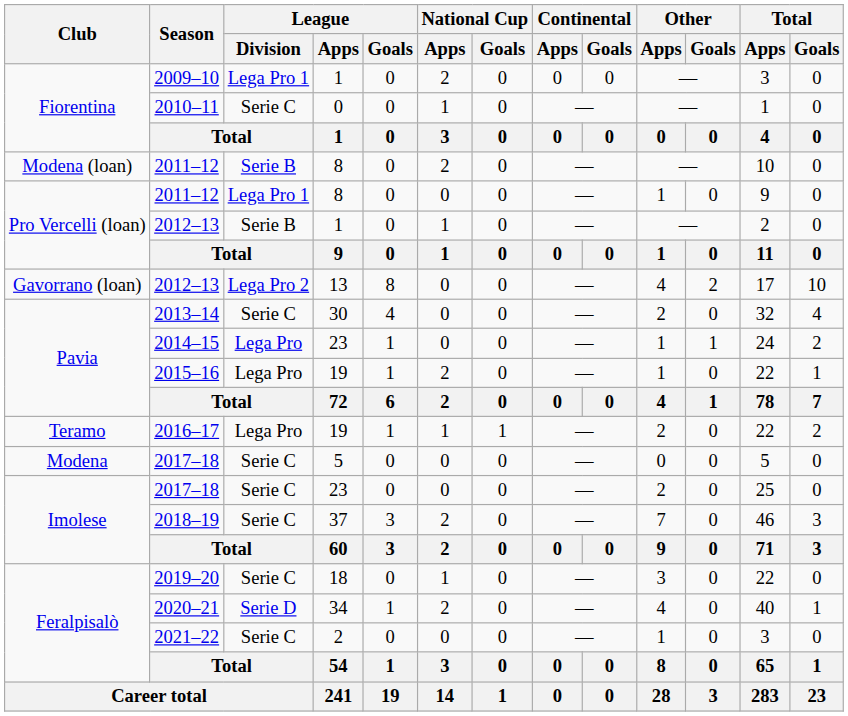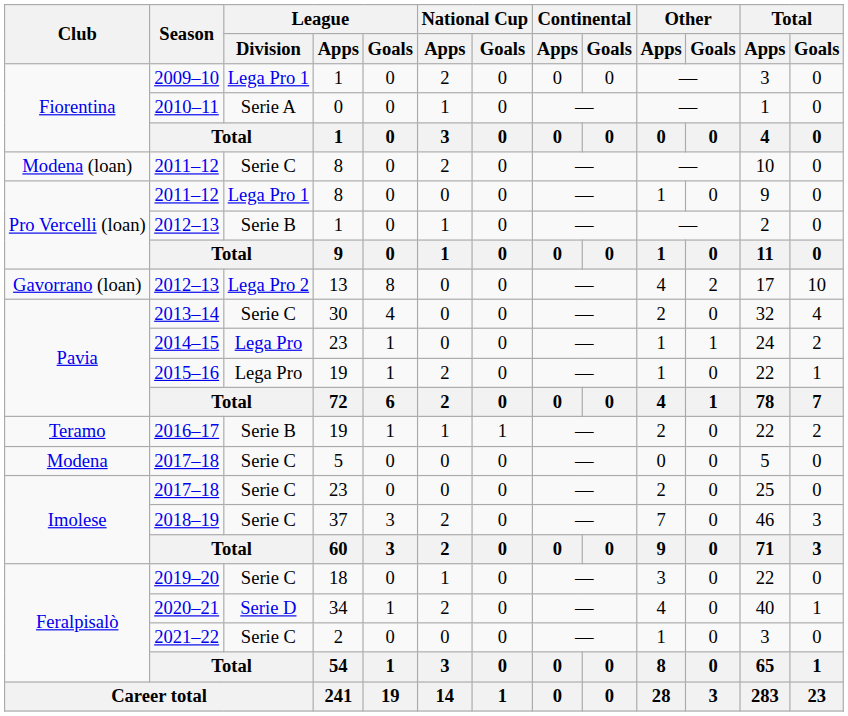 <table class="wikitable" style="text-align:center">
 <tr>
 <th rowspan="2">Club</th>
 <th rowspan="2">Season</th>
 <th colspan="3">League</th>
 <th colspan="2">National Cup</th>
 <th colspan="2">Continental</th>
 <th colspan="2">Other</th>
 <th colspan="2">Total</th>
 </tr>
 <tr>
 <th>Division</th>
 <th>Apps</th>
 <th>Goals</th>
 <th>Apps</th>
 <th>Goals</th>
 <th>Apps</th>
 <th>Goals</th>
 <th>Apps</th>
 <th>Goals</th>
 <th>Apps</th>
 <th>Goals</th>
 </tr>
 <tr>
 <td rowspan="3"><a href='#'>Fiorentina</a></td>
 <td><a href='#'>2009–10</a></td>
 <td><a href='#'>Lega Pro 1</a></td>
 <td>1</td>
 <td>0</td>
 <td>2</td>
 <td>0</td>
 <td>0</td>
 <td>0</td>
 <td colspan="2">—</td>
 <td>3</td>
 <td>0</td>
 </tr>
 <tr>
 <td><a href='#'>2010–11</a></td>
-<td>Serie C</td>
+<td>Serie A</td>
 <td>0</td>
 <td>0</td>
 <td>1</td>
 <td>0</td>
 <td colspan="2">—</td>
 <td colspan="2">—</td>
 <td>1</td>
 <td>0</td>
 </tr>
 <tr>
 <th colspan="2">Total</th>
 <th>1</th>
 <th>0</th>
 <th>3</th>
 <th>0</th>
 <th>0</th>
 <th>0</th>
 <th>0</th>
 <th>0</th>
 <th>4</th>
 <th>0</th>
 </tr>
 <tr>
 <td><a href='#'>Modena</a> (loan)</td>
 <td><a href='#'>2011–12</a></td>
-<td><a href='#'>Serie B</a></td>
+<td>Serie C</td>
 <td>8</td>
 <td>0</td>
 <td>2</td>
 <td>0</td>
 <td colspan="2">—</td>
 <td colspan="2">—</td>
 <td>10</td>
 <td>0</td>
 </tr>
 <tr>
 <td rowspan="3"><a href='#'>Pro Vercelli</a> (loan)</td>
 <td><a href='#'>2011–12</a></td>
 <td><a href='#'>Lega Pro 1</a></td>
 <td>8</td>
 <td>0</td>
 <td>0</td>
 <td>0</td>
 <td colspan="2">—</td>
 <td>1</td>
 <td>0</td>
 <td>9</td>
 <td>0</td>
 </tr>
 <tr>
 <td><a href='#'>2012–13</a></td>
 <td>Serie B</td>
 <td>1</td>
 <td>0</td>
 <td>1</td>
 <td>0</td>
 <td colspan="2">—</td>
 <td colspan="2">—</td>
 <td>2</td>
 <td>0</td>
 </tr>
 <tr>
 <th colspan="2">Total</th>
 <th>9</th>
 <th>0</th>
 <th>1</th>
 <th>0</th>
 <th>0</th>
 <th>0</th>
 <th>1</th>
 <th>0</th>
 <th>11</th>
 <th>0</th>
 </tr>
 <tr>
 <td><a href='#'>Gavorrano</a> (loan)</td>
 <td><a href='#'>2012–13</a></td>
 <td><a href='#'>Lega Pro 2</a></td>
 <td>13</td>
 <td>8</td>
 <td>0</td>
 <td>0</td>
 <td colspan="2">—</td>
 <td>4</td>
 <td>2</td>
 <td>17</td>
 <td>10</td>
 </tr>
 <tr>
 <td rowspan="4"><a href='#'>Pavia</a></td>
 <td><a href='#'>2013–14</a></td>
 <td>Serie C</td>
 <td>30</td>
 <td>4</td>
 <td>0</td>
 <td>0</td>
 <td colspan="2">—</td>
 <td>2</td>
 <td>0</td>
 <td>32</td>
 <td>4</td>
 </tr>
 <tr>
 <td><a href='#'>2014–15</a></td>
 <td><a href='#'>Lega Pro</a></td>
 <td>23</td>
 <td>1</td>
 <td>0</td>
 <td>0</td>
 <td colspan="2">—</td>
 <td>1</td>
 <td>1</td>
 <td>24</td>
 <td>2</td>
 </tr>
 <tr>
 <td><a href='#'>2015–16</a></td>
 <td>Lega Pro</td>
 <td>19</td>
 <td>1</td>
 <td>2</td>
 <td>0</td>
 <td colspan="2">—</td>
 <td>1</td>
 <td>0</td>
 <td>22</td>
 <td>1</td>
 </tr>
 <tr>
 <th colspan="2">Total</th>
 <th>72</th>
 <th>6</th>
 <th>2</th>
 <th>0</th>
 <th>0</th>
 <th>0</th>
 <th>4</th>
 <th>1</th>
 <th>78</th>
 <th>7</th>
 </tr>
 <tr>
 <td><a href='#'>Teramo</a></td>
 <td><a href='#'>2016–17</a></td>
-<td>Lega Pro</td>
+<td>Serie B</td>
 <td>19</td>
 <td>1</td>
 <td>1</td>
 <td>1</td>
 <td colspan="2">—</td>
 <td>2</td>
 <td>0</td>
 <td>22</td>
 <td>2</td>
 </tr>
 <tr>
 <td><a href='#'>Modena</a></td>
 <td><a href='#'>2017–18</a></td>
 <td>Serie C</td>
 <td>5</td>
 <td>0</td>
 <td>0</td>
 <td>0</td>
 <td colspan="2">—</td>
 <td>0</td>
 <td>0</td>
 <td>5</td>
 <td>0</td>
 </tr>
 <tr>
 <td rowspan="3"><a href='#'>Imolese</a></td>
 <td><a href='#'>2017–18</a></td>
 <td>Serie C</td>
 <td>23</td>
 <td>0</td>
 <td>0</td>
 <td>0</td>
 <td colspan="2">—</td>
 <td>2</td>
 <td>0</td>
 <td>25</td>
 <td>0</td>
 </tr>
 <tr>
 <td><a href='#'>2018–19</a></td>
 <td>Serie C</td>
 <td>37</td>
 <td>3</td>
 <td>2</td>
 <td>0</td>
 <td colspan="2">—</td>
 <td>7</td>
 <td>0</td>
 <td>46</td>
 <td>3</td>
 </tr>
 <tr>
 <th colspan="2">Total</th>
 <th>60</th>
 <th>3</th>
 <th>2</th>
 <th>0</th>
 <th>0</th>
 <th>0</th>
 <th>9</th>
 <th>0</th>
 <th>71</th>
 <th>3</th>
 </tr>
 <tr>
 <td rowspan="4"><a href='#'>Feralpisalò</a></td>
 <td><a href='#'>2019–20</a></td>
 <td>Serie C</td>
 <td>18</td>
 <td>0</td>
 <td>1</td>
 <td>0</td>
 <td colspan="2">—</td>
 <td>3</td>
 <td>0</td>
 <td>22</td>
 <td>0</td>
 </tr>
 <tr>
 <td><a href='#'>2020–21</a></td>
 <td><a href='#'>Serie D</a></td>
 <td>34</td>
 <td>1</td>
 <td>2</td>
 <td>0</td>
 <td colspan="2">—</td>
 <td>4</td>
 <td>0</td>
 <td>40</td>
 <td>1</td>
 </tr>
 <tr>
 <td><a href='#'>2021–22</a></td>
 <td>Serie C</td>
 <td>2</td>
 <td>0</td>
 <td>0</td>
 <td>0</td>
 <td colspan="2">—</td>
 <td>1</td>
 <td>0</td>
 <td>3</td>
 <td>0</td>
 </tr>
 <tr>
 <th colspan="2">Total</th>
 <th>54</th>
 <th>1</th>
 <th>3</th>
 <th>0</th>
 <th>0</th>
 <th>0</th>
 <th>8</th>
 <th>0</th>
 <th>65</th>
 <th>1</th>
 </tr>
 <tr>
 <th colspan="3">Career total</th>
 <th>241</th>
 <th>19</th>
 <th>14</th>
 <th>1</th>
 <th>0</th>
 <th>0</th>
 <th>28</th>
 <th>3</th>
 <th>283</th>
 <th>23</th>
 </tr>
 </table>
